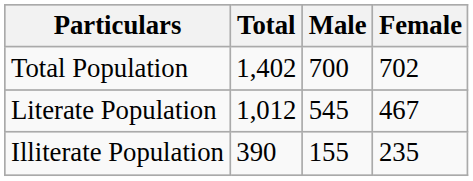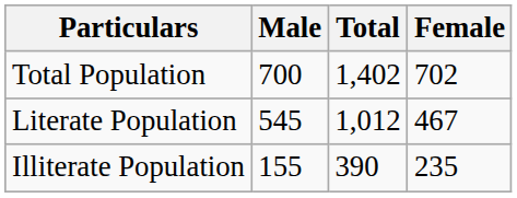 <table class="wikitable">
 <tr>
 <th>Particulars</th>
+<th>Male</th>
 <th>Total</th>
-<th>Male</th>
 <th>Female</th>
 </tr>
 <tr>
 <td>Total Population</td>
+<td>700</td>
 <td>1,402</td>
-<td>700</td>
 <td>702</td>
 </tr>
 <tr>
 <td>Literate Population</td>
+<td>545</td>
 <td>1,012</td>
-<td>545</td>
 <td>467</td>
 </tr>
 <tr>
 <td>Illiterate Population</td>
+<td>155</td>
 <td>390</td>
-<td>155</td>
 <td>235</td>
 </tr>
 </table>
